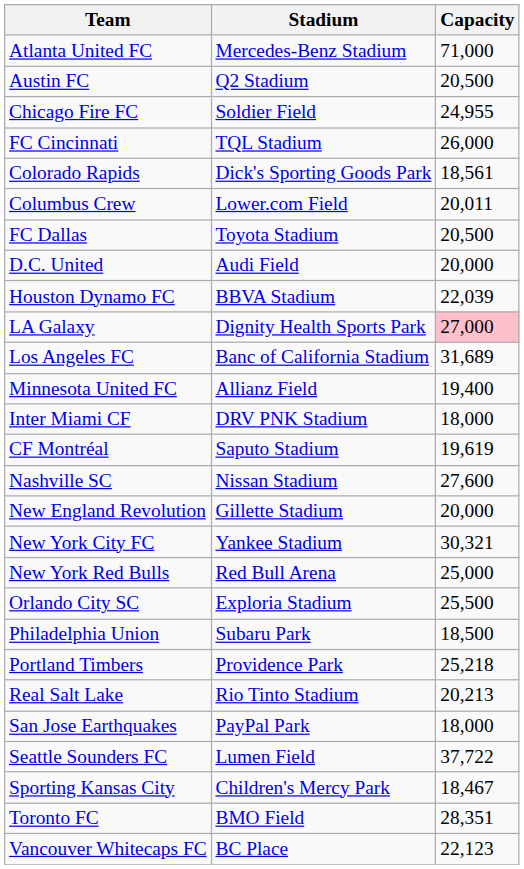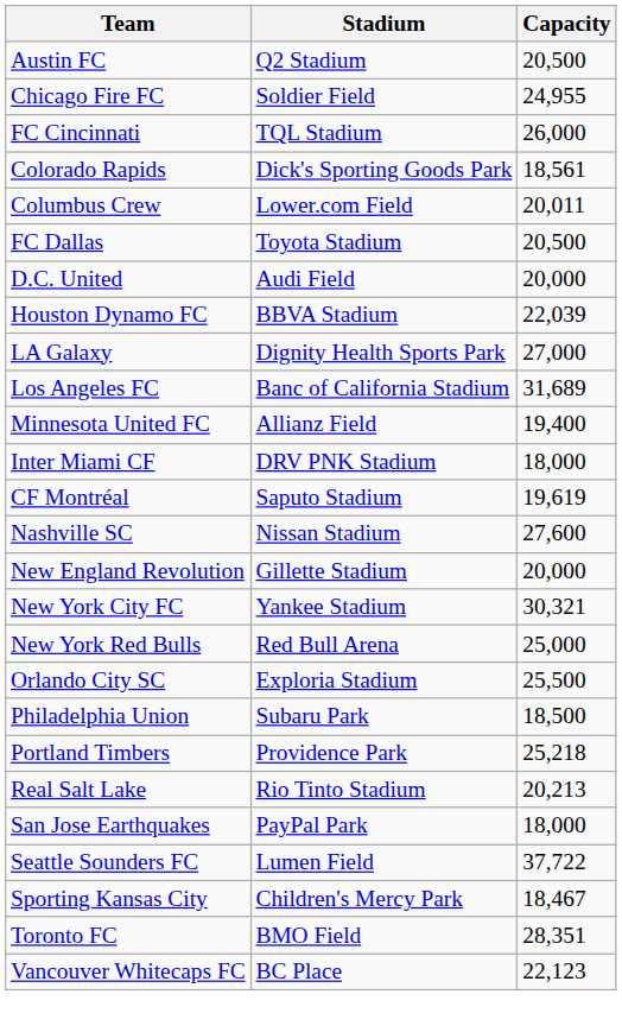 <table class="wikitable sortable" style="text-align:left">
 <tr>
 <th>Team</th>
 <th>Stadium</th>
 <th>Capacity</th>
-</tr>
-<tr>
-<td><a href='#'>Atlanta United FC</a></td>
-<td><a href='#'>Mercedes-Benz Stadium</a></td>
-<td>71,000</td>
 </tr>
 <tr>
 <td><a href='#'>Austin FC</a></td>
 <td><a href='#'>Q2 Stadium</a></td>
 <td>20,500</td>
 </tr>
 <tr>
 <td><a href='#'>Chicago Fire FC</a></td>
 <td><a href='#'>Soldier Field</a></td>
 <td>24,955</td>
 </tr>
 <tr>
 <td><a href='#'>FC Cincinnati</a></td>
 <td><a href='#'>TQL Stadium</a></td>
 <td>26,000</td>
 </tr>
 <tr>
 <td><a href='#'>Colorado Rapids</a></td>
 <td><a href='#'>Dick's Sporting Goods Park</a></td>
 <td>18,561</td>
 </tr>
 <tr>
 <td><a href='#'>Columbus Crew</a></td>
 <td><a href='#'>Lower.com Field</a></td>
 <td>20,011</td>
 </tr>
 <tr>
 <td><a href='#'>FC Dallas</a></td>
 <td><a href='#'>Toyota Stadium</a></td>
 <td>20,500</td>
 </tr>
 <tr>
 <td><a href='#'>D.C. United</a></td>
 <td><a href='#'>Audi Field</a></td>
 <td>20,000</td>
 </tr>
 <tr>
 <td><a href='#'>Houston Dynamo FC</a></td>
 <td><a href='#'>BBVA Stadium</a></td>
 <td>22,039</td>
 </tr>
 <tr>
 <td><a href='#'>LA Galaxy</a></td>
 <td><a href='#'>Dignity Health Sports Park</a></td>
-<td style="background: pink;">27,000</td>
+<td>27,000</td>
 </tr>
 <tr>
 <td><a href='#'>Los Angeles FC</a></td>
 <td><a href='#'>Banc of California Stadium</a></td>
 <td>31,689</td>
 </tr>
 <tr>
 <td><a href='#'>Minnesota United FC</a></td>
 <td><a href='#'>Allianz Field</a></td>
 <td>19,400</td>
 </tr>
 <tr>
 <td><a href='#'>Inter Miami CF</a></td>
 <td><a href='#'>DRV PNK Stadium</a></td>
 <td>18,000</td>
 </tr>
 <tr>
 <td><a href='#'>CF Montréal</a></td>
 <td><a href='#'>Saputo Stadium</a></td>
 <td>19,619</td>
 </tr>
 <tr>
 <td><a href='#'>Nashville SC</a></td>
 <td><a href='#'>Nissan Stadium</a></td>
 <td>27,600</td>
 </tr>
 <tr>
 <td><a href='#'>New England Revolution</a></td>
 <td><a href='#'>Gillette Stadium</a></td>
 <td>20,000</td>
 </tr>
 <tr>
 <td><a href='#'>New York City FC</a></td>
 <td><a href='#'>Yankee Stadium</a></td>
 <td>30,321</td>
 </tr>
 <tr>
 <td><a href='#'>New York Red Bulls</a></td>
 <td><a href='#'>Red Bull Arena</a></td>
 <td>25,000</td>
 </tr>
 <tr>
 <td><a href='#'>Orlando City SC</a></td>
 <td><a href='#'>Exploria Stadium</a></td>
 <td>25,500</td>
 </tr>
 <tr>
 <td><a href='#'>Philadelphia Union</a></td>
 <td><a href='#'>Subaru Park</a></td>
 <td>18,500</td>
 </tr>
 <tr>
 <td><a href='#'>Portland Timbers</a></td>
 <td><a href='#'>Providence Park</a></td>
 <td>25,218</td>
 </tr>
 <tr>
 <td><a href='#'>Real Salt Lake</a></td>
 <td><a href='#'>Rio Tinto Stadium</a></td>
 <td>20,213</td>
 </tr>
 <tr>
 <td><a href='#'>San Jose Earthquakes</a></td>
 <td><a href='#'>PayPal Park</a></td>
 <td>18,000</td>
 </tr>
 <tr>
 <td><a href='#'>Seattle Sounders FC</a></td>
 <td><a href='#'>Lumen Field</a></td>
 <td>37,722</td>
 </tr>
 <tr>
 <td><a href='#'>Sporting Kansas City</a></td>
 <td><a href='#'>Children's Mercy Park</a></td>
 <td>18,467</td>
 </tr>
 <tr>
 <td><a href='#'>Toronto FC</a></td>
 <td><a href='#'>BMO Field</a></td>
 <td>28,351</td>
 </tr>
 <tr>
 <td><a href='#'>Vancouver Whitecaps FC</a></td>
 <td><a href='#'>BC Place</a></td>
 <td>22,123</td>
 </tr>
 </table>
